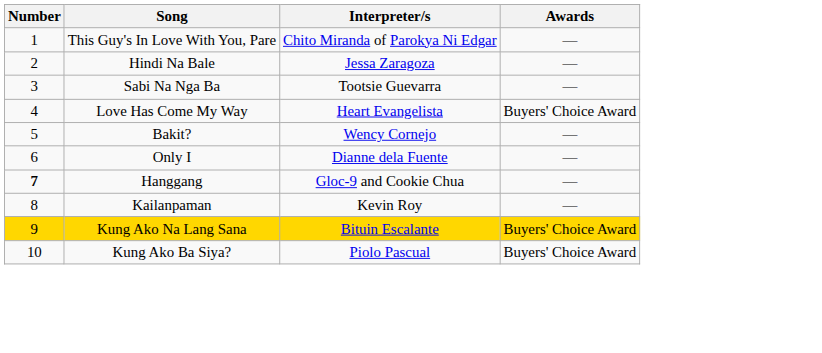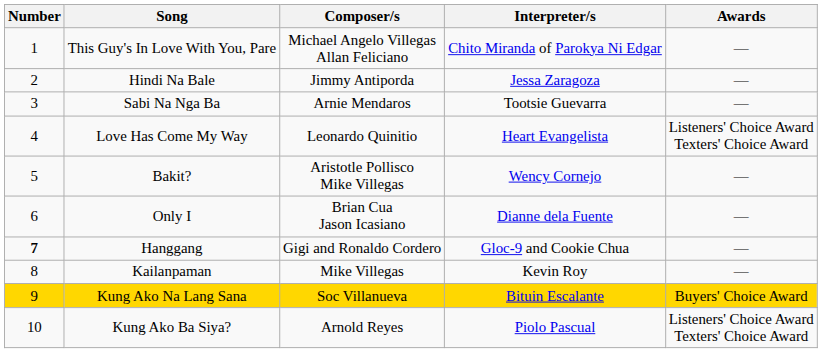 <table class="wikitable">
 <tr>
 <th>Number</th>
 <th>Song</th>
+<th>Composer/s</th>
 <th>Interpreter/s</th>
 <th>Awards</th>
 </tr>
 <tr>
 <td style="text-align: center;">1</td>
 <td style="text-align: center;">This Guy's In Love With You, Pare</td>
+<td style="text-align: center;">Michael Angelo Villegas<br>Allan Feliciano</td>
 <td style="text-align: center;"><a href='#'>Chito Miranda</a> of <a href='#'>Parokya Ni Edgar</a><br></td>
 <td style="text-align: center;">—</td>
 </tr>
 <tr>
 <td style="text-align: center;">2</td>
 <td style="text-align: center;">Hindi Na Bale</td>
+<td style="text-align: center;">Jimmy Antiporda</td>
 <td style="text-align: center;"><a href='#'>Jessa Zaragoza</a><br></td>
 <td style="text-align: center;">—</td>
 </tr>
 <tr>
 <td style="text-align: center;">3</td>
 <td style="text-align: center;">Sabi Na Nga Ba</td>
+<td style="text-align: center;">Arnie Mendaros</td>
 <td style="text-align: center;">Tootsie Guevarra<br></td>
 <td style="text-align: center;">—</td>
 </tr>
 <tr>
 <td style="text-align: center;">4</td>
 <td style="text-align: center;">Love Has Come My Way</td>
+<td style="text-align: center;">Leonardo Quinitio</td>
 <td style="text-align: center;"><a href='#'>Heart Evangelista</a><br></td>
-<td style="text-align: center;">Buyers' Choice Award</td>
+<td style="text-align: center;">Listeners' Choice Award <br> Texters' Choice Award</td>
 </tr>
 <tr>
 <td style="text-align: center;">5</td>
 <td style="text-align: center;">Bakit?</td>
+<td style="text-align: center;">Aristotle Pollisco<br>Mike Villegas</td>
 <td style="text-align: center;"><a href='#'>Wency Cornejo</a></td>
 <td style="text-align: center;">—</td>
 </tr>
 <tr>
 <td style="text-align: center;">6</td>
 <td style="text-align: center;">Only I</td>
+<td style="text-align: center;">Brian Cua<br>Jason Icasiano</td>
 <td style="text-align: center;"><a href='#'>Dianne dela Fuente</a></td>
 <td style="text-align: center;">—</td>
 </tr>
 <tr>
 <td style="text-align: center;"><strong>7</strong></td>
 <td style="text-align: center;">Hanggang</td>
+<td style="text-align: center;">Gigi and Ronaldo Cordero</td>
 <td style="text-align: center;"><a href='#'>Gloc-9</a> and Cookie Chua</td>
 <td style="text-align: center;">—</td>
 </tr>
 <tr>
 <td style="text-align: center;">8</td>
 <td style="text-align: center;">Kailanpaman</td>
+<td style="text-align: center;">Mike Villegas</td>
 <td style="text-align: center;">Kevin Roy<br></td>
 <td style="text-align: center;">—</td>
 </tr>
 <tr bgcolor="gold">
 <td style="text-align: center;">9</td>
 <td style="text-align: center;">Kung Ako Na Lang Sana</td>
+<td style="text-align: center;">Soc Villanueva</td>
 <td style="text-align: center;"><a href='#'>Bituin Escalante</a></td>
 <td style="text-align: center;">Buyers' Choice Award</td>
 </tr>
 <tr>
 <td style="text-align: center;">10</td>
 <td style="text-align: center;">Kung Ako Ba Siya?</td>
+<td style="text-align: center;">Arnold Reyes</td>
 <td style="text-align: center;"><a href='#'>Piolo Pascual</a><br></td>
-<td style="text-align: center;">Buyers' Choice Award</td>
+<td style="text-align: center;">Listeners' Choice Award <br> Texters' Choice Award</td>
 </tr>
 </table>
